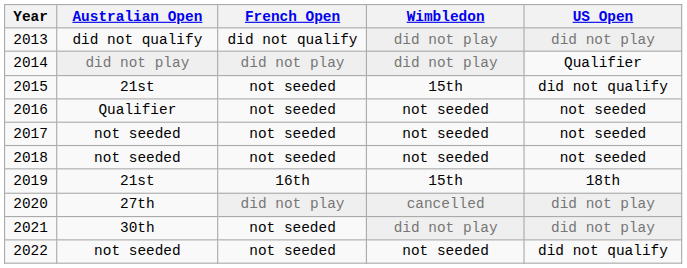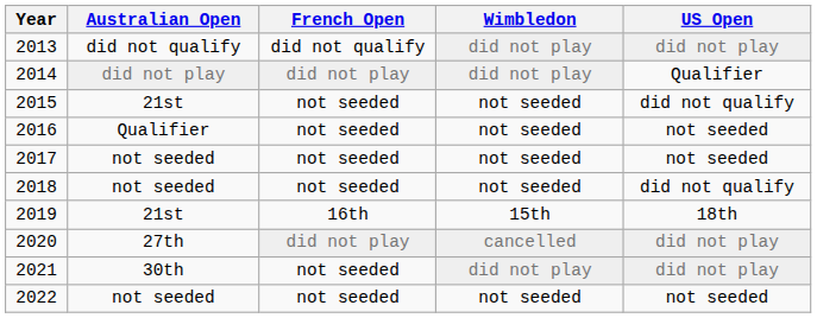 <table class="wikitable" style="text-align:center">
 <tr>
 <th width="50">Year</th>
 <th width="200"><a href='#'>Australian Open</a></th>
 <th width="200"><a href='#'>French Open</a></th>
 <th width="200"><a href='#'>Wimbledon</a></th>
 <th width="200"><a href='#'>US Open</a></th>
 </tr>
 <tr>
 <td>2013</td>
 <td>did not qualify</td>
 <td>did not qualify</td>
 <td bgcolor=efefef style=color:#767676>did not play</td>
 <td bgcolor=efefef style=color:#767676>did not play</td>
 </tr>
 <tr>
 <td>2014</td>
 <td bgcolor=efefef style=color:#767676>did not play</td>
 <td bgcolor=efefef style=color:#767676>did not play</td>
 <td bgcolor=efefef style=color:#767676>did not play</td>
 <td>Qualifier</td>
 </tr>
 <tr>
 <td>2015</td>
 <td>21st</td>
 <td>not seeded</td>
-<td>15th</td>
+<td>not seeded</td>
 <td>did not qualify</td>
 </tr>
 <tr>
 <td>2016</td>
 <td>Qualifier</td>
 <td>not seeded</td>
 <td>not seeded</td>
 <td>not seeded</td>
 </tr>
 <tr>
 <td>2017</td>
 <td>not seeded</td>
 <td>not seeded</td>
 <td>not seeded</td>
 <td>not seeded</td>
 </tr>
 <tr>
 <td>2018</td>
 <td>not seeded</td>
 <td>not seeded</td>
 <td>not seeded</td>
-<td>not seeded</td>
+<td>did not qualify</td>
 </tr>
 <tr>
 <td>2019</td>
 <td>21st</td>
 <td>16th</td>
 <td>15th</td>
 <td>18th</td>
 </tr>
 <tr>
 <td>2020</td>
 <td>27th</td>
 <td bgcolor=efefef style=color:#767676>did not play</td>
 <td bgcolor=efefef style=color:#767676>cancelled</td>
 <td bgcolor=efefef style=color:#767676>did not play</td>
 </tr>
 <tr>
 <td>2021</td>
 <td>30th</td>
 <td>not seeded</td>
 <td bgcolor=efefef style=color:#767676>did not play</td>
 <td bgcolor=efefef style=color:#767676>did not play</td>
 </tr>
 <tr>
 <td>2022</td>
 <td>not seeded</td>
 <td>not seeded</td>
 <td>not seeded</td>
-<td>did not qualify</td>
+<td>not seeded</td>
 </tr>
 </table>
